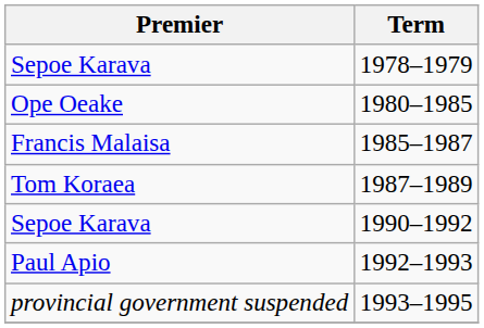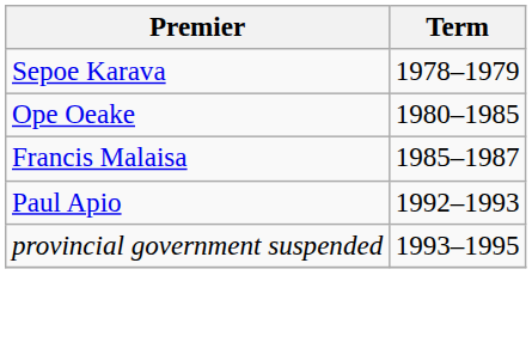 <table class="wikitable">
 <tr>
 <th><strong>Premier</strong></th>
 <th><strong>Term</strong></th>
 </tr>
 <tr>
 <td><a href='#'>Sepoe Karava</a></td>
 <td>1978–1979</td>
 </tr>
 <tr>
 <td><a href='#'>Ope Oeake</a></td>
 <td>1980–1985</td>
 </tr>
 <tr>
 <td><a href='#'>Francis Malaisa</a></td>
 <td>1985–1987</td>
 </tr>
 <tr>
-<td><a href='#'>Tom Koraea</a></td>
-<td>1987–1989</td>
-</tr>
-<tr>
-<td><a href='#'>Sepoe Karava</a></td>
-<td>1990–1992</td>
-</tr>
-<tr>
 <td><a href='#'>Paul Apio</a></td>
 <td>1992–1993</td>
 </tr>
 <tr>
 <td><em>provincial government suspended</em></td>
 <td>1993–1995</td>
 </tr>
 <tr>
 </tr>
 </table>
